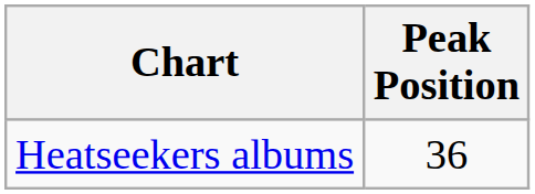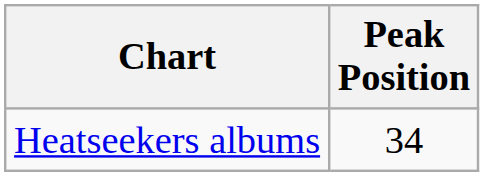 <table class="wikitable sortable">
 <tr>
 <th>Chart</th>
 <th>Peak<br>Position</th>
 </tr>
 <tr>
 <td><a href='#'>Heatseekers albums</a></td>
-<td style="text-align:center;">36</td>
+<td style="text-align:center;">34</td>
 </tr>
 </table>
